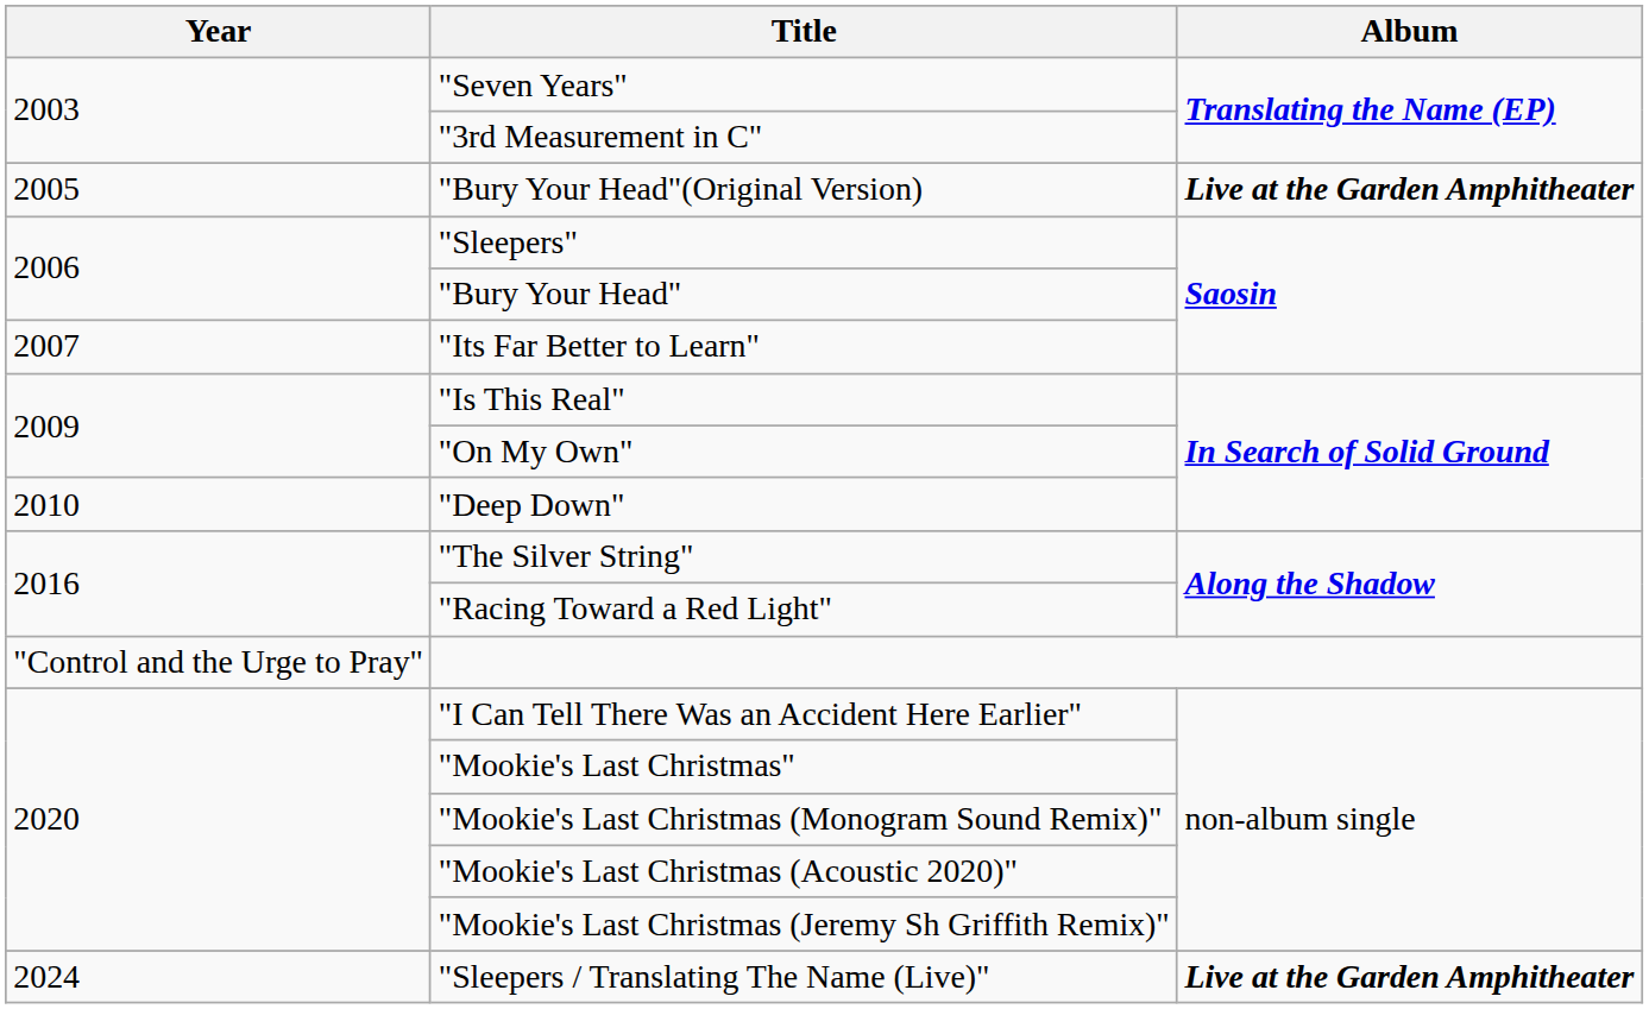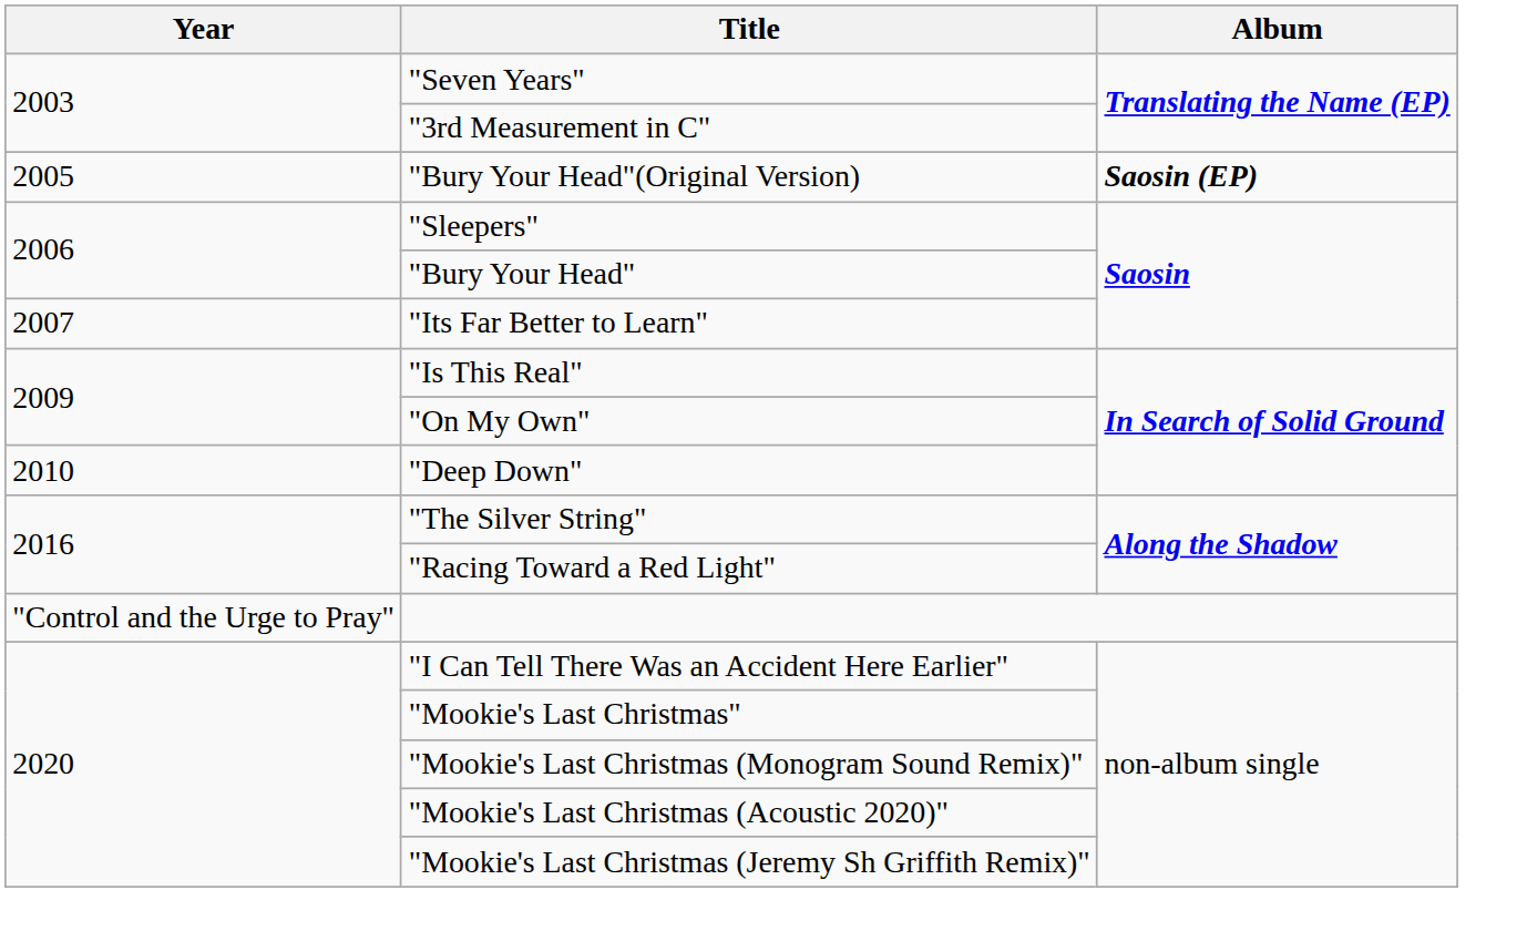 <table class="wikitable">
 <tr>
 <th>Year</th>
 <th>Title</th>
 <th>Album</th>
 </tr>
 <tr>
 <td rowspan="2">2003</td>
 <td>"Seven Years"</td>
 <td rowspan="2"><strong><em><a href='#'>Translating the Name (EP)</a></em></strong></td>
 </tr>
 <tr>
 <td>"3rd Measurement in C"</td>
 </tr>
 <tr>
 <td>2005</td>
 <td>"Bury Your Head"(Original Version)</td>
-<td><strong><em>Live at the Garden Amphitheater</em></strong></td>
+<td><strong><em>Saosin (EP)</em></strong></td>
 </tr>
 <tr>
 <td rowspan="2">2006</td>
 <td>"Sleepers"</td>
 <td rowspan="3"><strong><em><a href='#'>Saosin</a></em></strong></td>
 </tr>
 <tr>
 <td>"Bury Your Head"</td>
 </tr>
 <tr>
 <td>2007</td>
 <td>"Its Far Better to Learn"</td>
 </tr>
 <tr>
 <td rowspan="2">2009</td>
 <td>"Is This Real"</td>
 <td rowspan="3"><strong><em><a href='#'>In Search of Solid Ground</a></em></strong></td>
 </tr>
 <tr>
 <td>"On My Own"</td>
 </tr>
 <tr>
 <td>2010</td>
 <td>"Deep Down"</td>
 </tr>
 <tr>
 <td rowspan="3">2016</td>
 <td>"The Silver String"</td>
 <td rowspan="3"><strong><em><a href='#'>Along the Shadow</a></em></strong></td>
 </tr>
 <tr>
 <td>"Racing Toward a Red Light"</td>
 </tr>
 <tr>
 </tr>
 <tr>
 <td>"Control and the Urge to Pray"</td>
 </tr>
 <tr>
 <td rowspan="5">2020</td>
 <td>"I Can Tell There Was an Accident Here Earlier"</td>
 <td rowspan="5">non-album single</td>
 </tr>
 <tr>
 <td>"Mookie's Last Christmas"</td>
 </tr>
 <tr>
 <td>"Mookie's Last Christmas (Monogram Sound Remix)"</td>
 </tr>
 <tr>
 <td>"Mookie's Last Christmas (Acoustic 2020)"</td>
 </tr>
 <tr>
 <td>"Mookie's Last Christmas (Jeremy Sh Griffith Remix)"</td>
 </tr>
-<tr>
-<td>2024</td>
-<td>"Sleepers / Translating The Name (Live)"</td>
-<td><strong><em>Live at the Garden Amphitheater</em></strong></td>
-</tr>
 </table>
